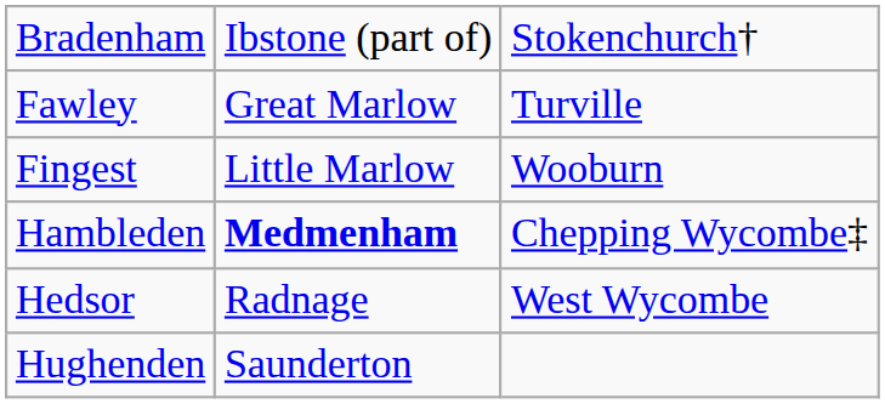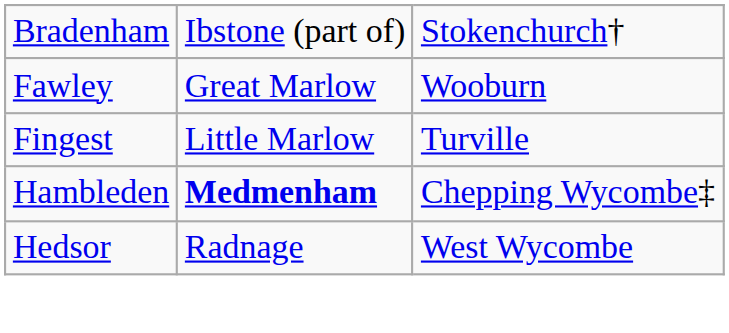 <table class="wikitable">
 <tr>
 <td><a href='#'>Bradenham</a></td>
 <td><a href='#'>Ibstone</a> (part of)</td>
 <td><a href='#'>Stokenchurch</a>†</td>
 </tr>
 <tr>
 <td><a href='#'>Fawley</a></td>
 <td><a href='#'>Great Marlow</a></td>
-<td><a href='#'>Turville</a></td>
+<td><a href='#'>Wooburn</a></td>
 </tr>
 <tr>
 <td><a href='#'>Fingest</a></td>
 <td><a href='#'>Little Marlow</a></td>
-<td><a href='#'>Wooburn</a></td>
+<td><a href='#'>Turville</a></td>
 </tr>
 <tr>
 <td><a href='#'>Hambleden</a></td>
 <td><strong><a href='#'>Medmenham</a></strong></td>
 <td><a href='#'>Chepping Wycombe</a>‡</td>
 </tr>
 <tr>
 <td><a href='#'>Hedsor</a></td>
 <td><a href='#'>Radnage</a></td>
 <td><a href='#'>West Wycombe</a></td>
 </tr>
-<tr>
-<td><a href='#'>Hughenden</a></td>
-<td><a href='#'>Saunderton</a></td>
-<td> </td>
-</tr>
 </table>
